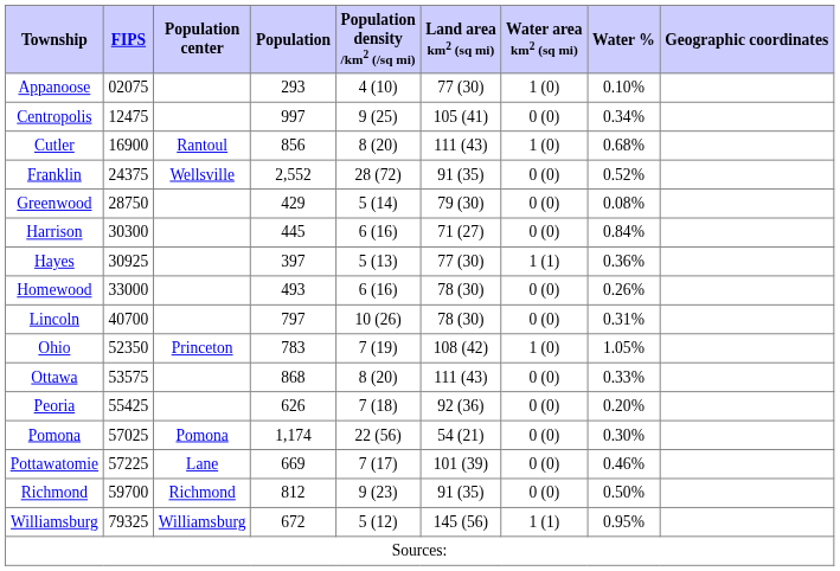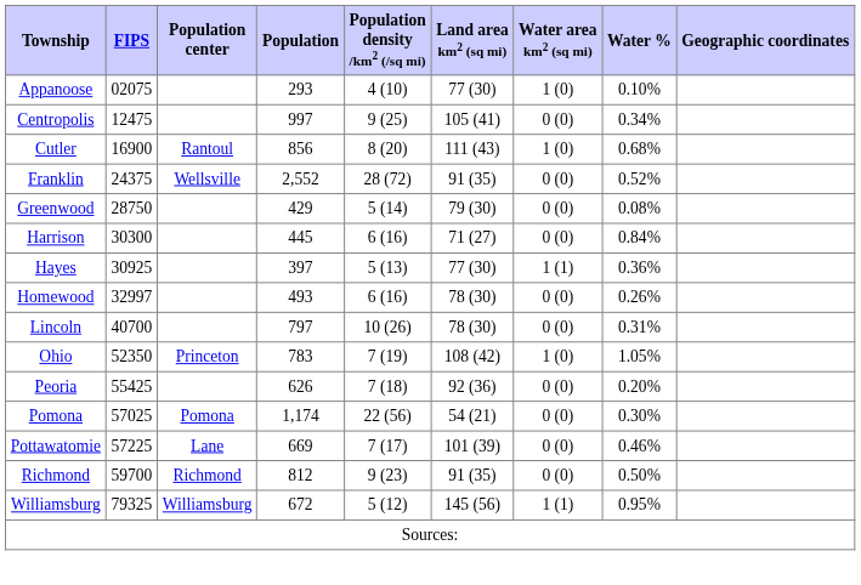 <table class="toccolours" border=1 cellspacing=0 cellpadding=4 style="text-align:center; border-collapse:collapse; font-size:90%;">
 <tr style="background:#ccccff">
 <th>Township</th>
 <th><a href='#'>FIPS</a></th>
 <th>Population<br>center</th>
 <th>Population</th>
 <th>Population<br>density<br><small>/km<sup>2</sup> (/sq mi)</small></th>
 <th>Land area<br><small>km<sup>2</sup> (sq mi)</small></th>
 <th>Water area<br><small>km<sup>2</sup> (sq mi)</small></th>
 <th>Water %</th>
 <th>Geographic coordinates</th>
 </tr>
 <tr>
 <td><a href='#'>Appanoose</a></td>
 <td>02075</td>
 <td></td>
 <td>293</td>
 <td>4 (10)</td>
 <td>77 (30)</td>
 <td>1 (0)</td>
 <td>0.10%</td>
 <td></td>
 </tr>
 <tr>
 <td><a href='#'>Centropolis</a></td>
 <td>12475</td>
 <td></td>
 <td>997</td>
 <td>9 (25)</td>
 <td>105 (41)</td>
 <td>0 (0)</td>
 <td>0.34%</td>
 <td></td>
 </tr>
 <tr>
 <td><a href='#'>Cutler</a></td>
 <td>16900</td>
 <td><a href='#'>Rantoul</a></td>
 <td>856</td>
 <td>8 (20)</td>
 <td>111 (43)</td>
 <td>1 (0)</td>
 <td>0.68%</td>
 <td></td>
 </tr>
 <tr>
 <td><a href='#'>Franklin</a></td>
 <td>24375</td>
 <td><a href='#'>Wellsville</a></td>
 <td>2,552</td>
 <td>28 (72)</td>
 <td>91 (35)</td>
 <td>0 (0)</td>
 <td>0.52%</td>
 <td></td>
 </tr>
 <tr>
 <td><a href='#'>Greenwood</a></td>
 <td>28750</td>
 <td></td>
 <td>429</td>
 <td>5 (14)</td>
 <td>79 (30)</td>
 <td>0 (0)</td>
 <td>0.08%</td>
 <td></td>
 </tr>
 <tr>
 <td><a href='#'>Harrison</a></td>
 <td>30300</td>
 <td></td>
 <td>445</td>
 <td>6 (16)</td>
 <td>71 (27)</td>
 <td>0 (0)</td>
 <td>0.84%</td>
 <td></td>
 </tr>
 <tr>
 <td><a href='#'>Hayes</a></td>
 <td>30925</td>
 <td></td>
 <td>397</td>
 <td>5 (13)</td>
 <td>77 (30)</td>
 <td>1 (1)</td>
 <td>0.36%</td>
 <td></td>
 </tr>
 <tr>
 <td><a href='#'>Homewood</a></td>
-<td>33000</td>
+<td>32997</td>
 <td></td>
 <td>493</td>
 <td>6 (16)</td>
 <td>78 (30)</td>
 <td>0 (0)</td>
 <td>0.26%</td>
 <td></td>
 </tr>
 <tr>
 <td><a href='#'>Lincoln</a></td>
 <td>40700</td>
 <td></td>
 <td>797</td>
 <td>10 (26)</td>
 <td>78 (30)</td>
 <td>0 (0)</td>
 <td>0.31%</td>
 <td></td>
 </tr>
 <tr>
 <td><a href='#'>Ohio</a></td>
 <td>52350</td>
 <td><a href='#'>Princeton</a></td>
 <td>783</td>
 <td>7 (19)</td>
 <td>108 (42)</td>
 <td>1 (0)</td>
 <td>1.05%</td>
-<td></td>
-</tr>
-<tr>
-<td><a href='#'>Ottawa</a></td>
-<td>53575</td>
-<td></td>
-<td>868</td>
-<td>8 (20)</td>
-<td>111 (43)</td>
-<td>0 (0)</td>
-<td>0.33%</td>
 <td></td>
 </tr>
 <tr>
 <td><a href='#'>Peoria</a></td>
 <td>55425</td>
 <td></td>
 <td>626</td>
 <td>7 (18)</td>
 <td>92 (36)</td>
 <td>0 (0)</td>
 <td>0.20%</td>
 <td></td>
 </tr>
 <tr>
 <td><a href='#'>Pomona</a></td>
 <td>57025</td>
 <td><a href='#'>Pomona</a></td>
 <td>1,174</td>
 <td>22 (56)</td>
 <td>54 (21)</td>
 <td>0 (0)</td>
 <td>0.30%</td>
 <td></td>
 </tr>
 <tr>
 <td><a href='#'>Pottawatomie</a></td>
 <td>57225</td>
 <td><a href='#'>Lane</a></td>
 <td>669</td>
 <td>7 (17)</td>
 <td>101 (39)</td>
 <td>0 (0)</td>
 <td>0.46%</td>
 <td></td>
 </tr>
 <tr>
 <td><a href='#'>Richmond</a></td>
 <td>59700</td>
 <td><a href='#'>Richmond</a></td>
 <td>812</td>
 <td>9 (23)</td>
 <td>91 (35)</td>
 <td>0 (0)</td>
 <td>0.50%</td>
 <td></td>
 </tr>
 <tr>
 <td><a href='#'>Williamsburg</a></td>
 <td>79325</td>
 <td><a href='#'>Williamsburg</a></td>
 <td>672</td>
 <td>5 (12)</td>
 <td>145 (56)</td>
 <td>1 (1)</td>
 <td>0.95%</td>
 <td></td>
 </tr>
 <tr>
 <td colspan=9>Sources: </td>
 </tr>
 </table>
